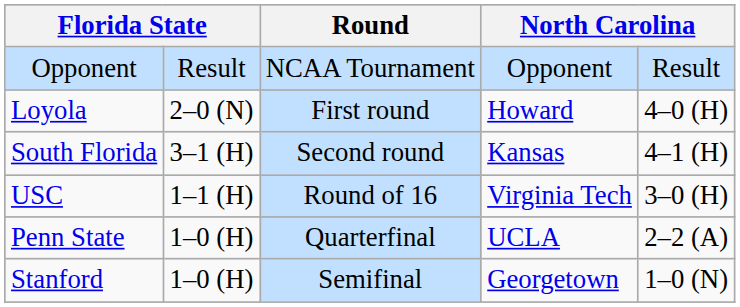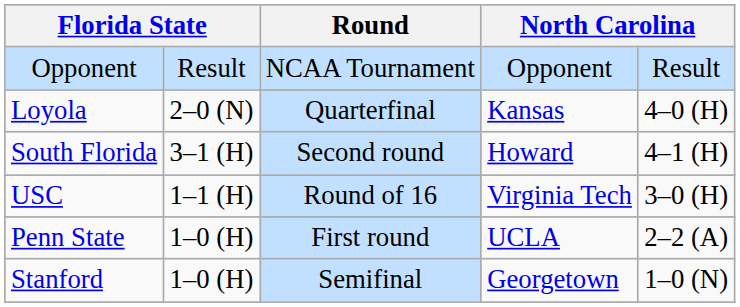 <table class="wikitable" style="text-align: center;">
 <tr>
 <th colspan="2"><a href='#'>Florida State</a> </th>
 <th>Round</th>
 <th colspan="2"><a href='#'>North Carolina</a>  </th>
 </tr>
 <tr bgcolor="#c1e0ff">
 <td>Opponent</td>
 <td>Result</td>
 <td>NCAA Tournament</td>
 <td>Opponent</td>
 <td>Result</td>
 </tr>
 <tr>
 <td align="left"><a href='#'>Loyola</a> </td>
 <td>2–0 (N)</td>
-<td bgcolor="#c1e0ff">First round</td>
-<td align="left"><a href='#'>Howard</a> </td>
+<td bgcolor="#c1e0ff">Quarterfinal</td>
+<td align="left"><a href='#'>Kansas</a> </td>
 <td>4–0 (H)</td>
 </tr>
 <tr>
 <td align="left"><a href='#'>South Florida</a> </td>
 <td>3–1 (H)</td>
 <td bgcolor="#c1e0ff">Second round</td>
-<td align="left"><a href='#'>Kansas</a> </td>
+<td align="left"><a href='#'>Howard</a> </td>
 <td>4–1 (H)</td>
 </tr>
 <tr>
 <td align="left"><a href='#'>USC</a> </td>
 <td>1–1  (H)</td>
 <td bgcolor="#c1e0ff">Round of 16</td>
 <td align="left"><a href='#'>Virginia Tech</a> </td>
 <td>3–0 (H)</td>
 </tr>
 <tr>
 <td align="left"><a href='#'>Penn State</a> </td>
 <td>1–0 (H)</td>
-<td bgcolor="#c1e0ff">Quarterfinal</td>
+<td bgcolor="#c1e0ff">First round</td>
 <td align="left"><a href='#'>UCLA</a> </td>
 <td>2–2  (A)</td>
 </tr>
 <tr>
 <td align="left"><a href='#'>Stanford</a> </td>
 <td>1–0 (H)</td>
 <td bgcolor="#c1e0ff">Semifinal</td>
 <td align="left"><a href='#'>Georgetown</a> </td>
 <td>1–0  (N)</td>
 </tr>
 </table>
